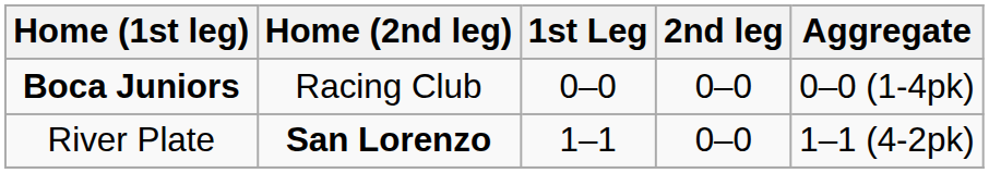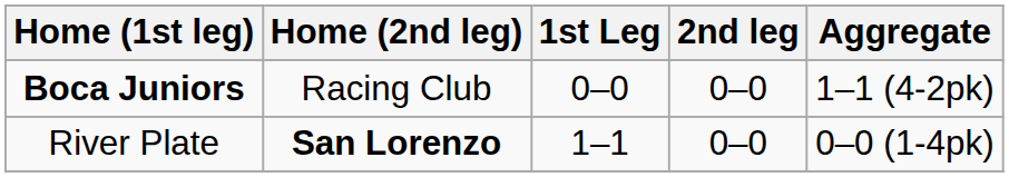 <table class="wikitable" style="text-align: center;">
 <tr>
 <th>Home (1st leg)</th>
 <th>Home (2nd leg)</th>
 <th>1st Leg</th>
 <th>2nd leg</th>
 <th>Aggregate</th>
 </tr>
 <tr>
 <td><strong>Boca Juniors</strong></td>
 <td>Racing Club</td>
 <td>0–0</td>
 <td>0–0</td>
-<td>0–0 (1-4pk)</td>
+<td>1–1 (4-2pk)</td>
 </tr>
 <tr>
 <td>River Plate</td>
 <td><strong>San Lorenzo</strong></td>
 <td>1–1</td>
 <td>0–0</td>
-<td>1–1 (4-2pk)</td>
+<td>0–0 (1-4pk)</td>
 </tr>
 <tr>
 </tr>
 </table>
